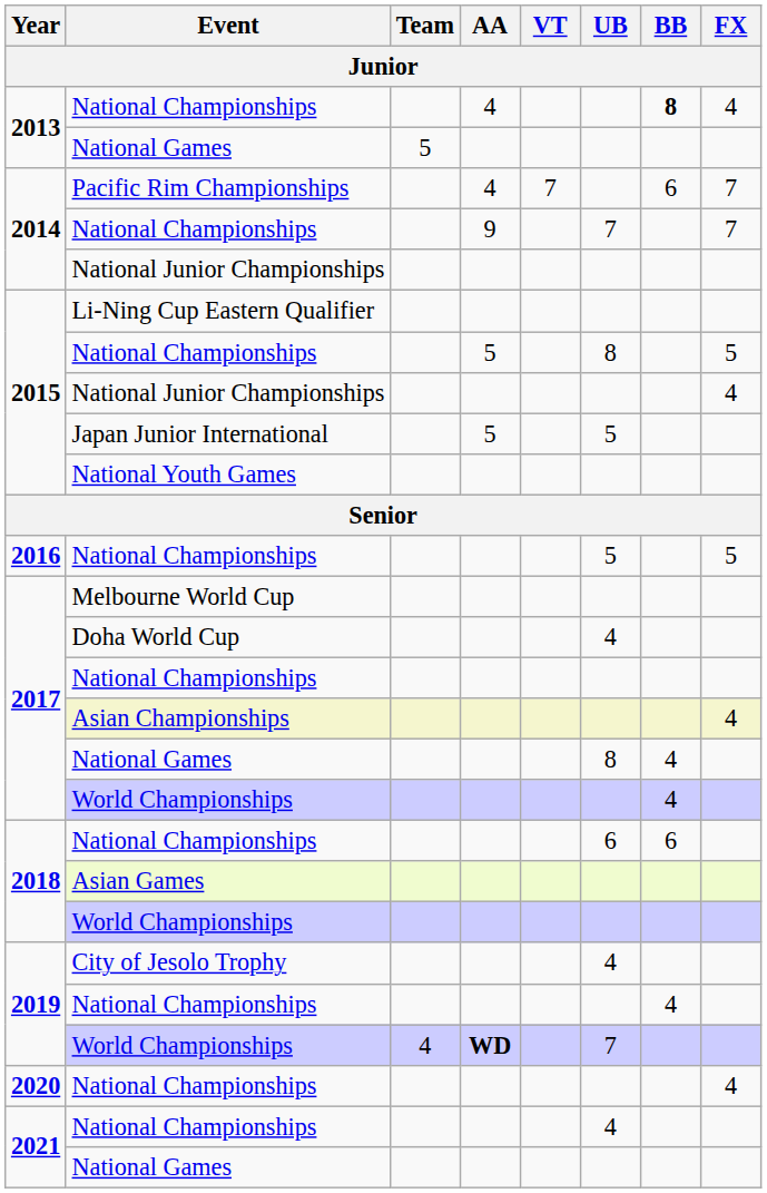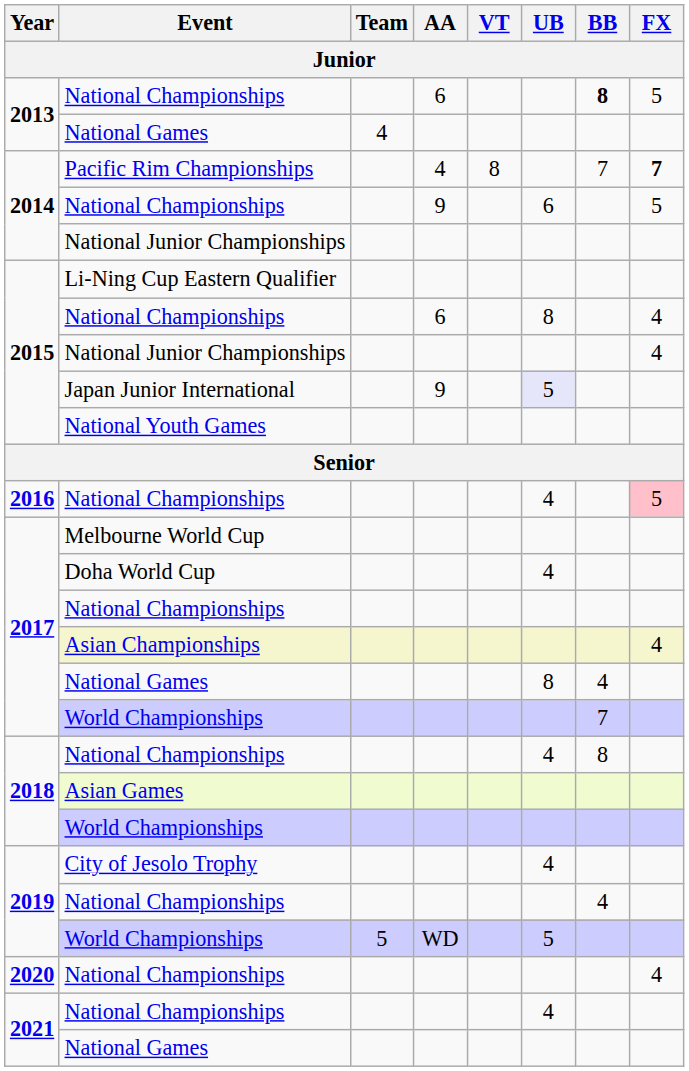 <table class="wikitable" style="text-align:center; font-size:95%;">
 <tr>
 <th align=center>Year</th>
 <th align=center>Event</th>
 <th style="width:30px;">Team</th>
 <th style="width:30px;">AA</th>
 <th style="width:30px;"><a href='#'>VT</a></th>
 <th style="width:30px;"><a href='#'>UB</a></th>
 <th style="width:30px;"><a href='#'>BB</a></th>
 <th style="width:30px;"><a href='#'>FX</a></th>
 </tr>
 <tr>
 <th colspan="8"><strong>Junior</strong></th>
 </tr>
 <tr>
 <td rowspan="2"><strong>2013</strong></td>
 <td align=left><a href='#'>National Championships</a></td>
 <td></td>
-<td>4</td>
+<td>6</td>
 <td></td>
 <td></td>
 <td><strong>8</strong></td>
-<td>4</td>
+<td>5</td>
 </tr>
 <tr>
 <td align=left><a href='#'>National Games</a></td>
-<td>5</td>
+<td>4</td>
 <td></td>
 <td></td>
 <td></td>
 <td></td>
 <td></td>
 </tr>
 <tr>
 <td rowspan="3"><strong>2014</strong></td>
 <td align=left><a href='#'>Pacific Rim Championships</a></td>
 <td></td>
 <td>4</td>
+<td>8</td>
+<td></td>
 <td>7</td>
-<td></td>
-<td>6</td>
-<td>7</td>
+<td><strong>7</strong></td>
 </tr>
 <tr>
 <td align=left><a href='#'>National Championships</a></td>
 <td></td>
 <td>9</td>
 <td></td>
-<td>7</td>
+<td>6</td>
 <td></td>
-<td>7</td>
+<td>5</td>
 </tr>
 <tr>
 <td align=left>National Junior Championships</td>
 <td></td>
 <td></td>
 <td></td>
 <td></td>
 <td></td>
 <td></td>
 </tr>
 <tr>
 <td rowspan="5"><strong>2015</strong></td>
 <td align=left>Li-Ning Cup Eastern Qualifier</td>
 <td></td>
 <td></td>
 <td></td>
 <td></td>
 <td></td>
 <td></td>
 </tr>
 <tr>
 <td align=left><a href='#'>National Championships</a></td>
 <td></td>
-<td>5</td>
+<td>6</td>
 <td></td>
 <td>8</td>
 <td></td>
-<td>5</td>
+<td>4</td>
 </tr>
 <tr>
 <td align=left>National Junior Championships</td>
 <td></td>
 <td></td>
 <td></td>
 <td></td>
 <td></td>
 <td>4</td>
 </tr>
 <tr>
 <td align=left>Japan Junior International</td>
 <td></td>
-<td>5</td>
+<td>9</td>
 <td></td>
-<td>5</td>
+<td style="background: lavender;">5</td>
 <td></td>
 <td></td>
 </tr>
 <tr>
 <td align=left><a href='#'>National Youth Games</a></td>
 <td></td>
 <td></td>
 <td></td>
 <td></td>
 <td></td>
 <td></td>
 </tr>
 <tr>
 <th colspan="8"><strong>Senior</strong></th>
 </tr>
 <tr>
 <td rowspan="1"><strong><a href='#'>2016</a></strong></td>
 <td align=left><a href='#'>National Championships</a></td>
 <td></td>
 <td></td>
 <td></td>
-<td>5</td>
+<td>4</td>
 <td></td>
-<td>5</td>
+<td style="background: pink;">5</td>
 </tr>
 <tr>
 <td rowspan="6"><strong><a href='#'>2017</a></strong></td>
 <td align=left>Melbourne World Cup</td>
 <td></td>
 <td></td>
 <td></td>
 <td></td>
 <td></td>
 <td></td>
 </tr>
 <tr>
 <td align=left>Doha World Cup</td>
 <td></td>
 <td></td>
 <td></td>
 <td>4</td>
 <td></td>
 <td></td>
 </tr>
 <tr>
 <td align=left><a href='#'>National Championships</a></td>
 <td></td>
 <td></td>
 <td></td>
 <td></td>
 <td></td>
 <td></td>
 </tr>
 <tr bgcolor=#F5F6CE>
 <td align=left><a href='#'>Asian Championships</a></td>
 <td></td>
 <td></td>
 <td></td>
 <td></td>
 <td></td>
 <td>4</td>
 </tr>
 <tr>
 <td align=left><a href='#'>National Games</a></td>
 <td></td>
 <td></td>
 <td></td>
 <td>8</td>
 <td>4</td>
 <td></td>
 </tr>
 <tr style="background:#ccf;">
 <td align=left><a href='#'>World Championships</a></td>
 <td></td>
 <td></td>
 <td></td>
 <td></td>
-<td>4</td>
+<td>7</td>
 <td></td>
 </tr>
 <tr>
 <td rowspan="3"><strong><a href='#'>2018</a></strong></td>
 <td align=left><a href='#'>National Championships</a></td>
 <td></td>
 <td></td>
 <td></td>
-<td>6</td>
-<td>6</td>
+<td>4</td>
+<td>8</td>
 <td></td>
 </tr>
 <tr bgcolor=#f0fccf>
 <td align=left><a href='#'>Asian Games</a></td>
 <td></td>
 <td></td>
 <td></td>
 <td></td>
 <td></td>
 <td></td>
 </tr>
 <tr bgcolor=#CCCCFF>
 <td align=left><a href='#'>World Championships</a></td>
 <td></td>
 <td></td>
 <td></td>
 <td></td>
 <td></td>
 <td></td>
 </tr>
 <tr>
 <td rowspan="3"><strong><a href='#'>2019</a></strong></td>
 <td align=left><a href='#'>City of Jesolo Trophy</a></td>
 <td></td>
 <td></td>
 <td></td>
 <td>4</td>
 <td></td>
 <td></td>
 </tr>
 <tr>
 <td align=left><a href='#'>National Championships</a></td>
 <td></td>
 <td></td>
 <td></td>
 <td></td>
 <td>4</td>
 <td></td>
 </tr>
 <tr bgcolor=#CCCCFF>
 <td align=left><a href='#'>World Championships</a></td>
-<td>4</td>
-<td><strong>WD</strong></td>
+<td>5</td>
+<td>WD</td>
 <td></td>
-<td>7</td>
+<td>5</td>
 <td></td>
 <td></td>
 </tr>
 <tr>
 <td rowspan="1"><strong><a href='#'>2020</a></strong></td>
 <td align=left><a href='#'>National Championships</a></td>
 <td></td>
 <td></td>
 <td></td>
 <td></td>
 <td></td>
 <td>4</td>
 </tr>
 <tr>
 <td rowspan="2"><strong><a href='#'>2021</a></strong></td>
 <td align=left><a href='#'>National Championships</a></td>
 <td></td>
 <td></td>
 <td></td>
 <td>4</td>
 <td></td>
 <td></td>
 </tr>
 <tr>
 <td align=left><a href='#'>National Games</a></td>
 <td></td>
 <td></td>
 <td></td>
 <td></td>
 <td></td>
 <td></td>
 </tr>
 </table>
